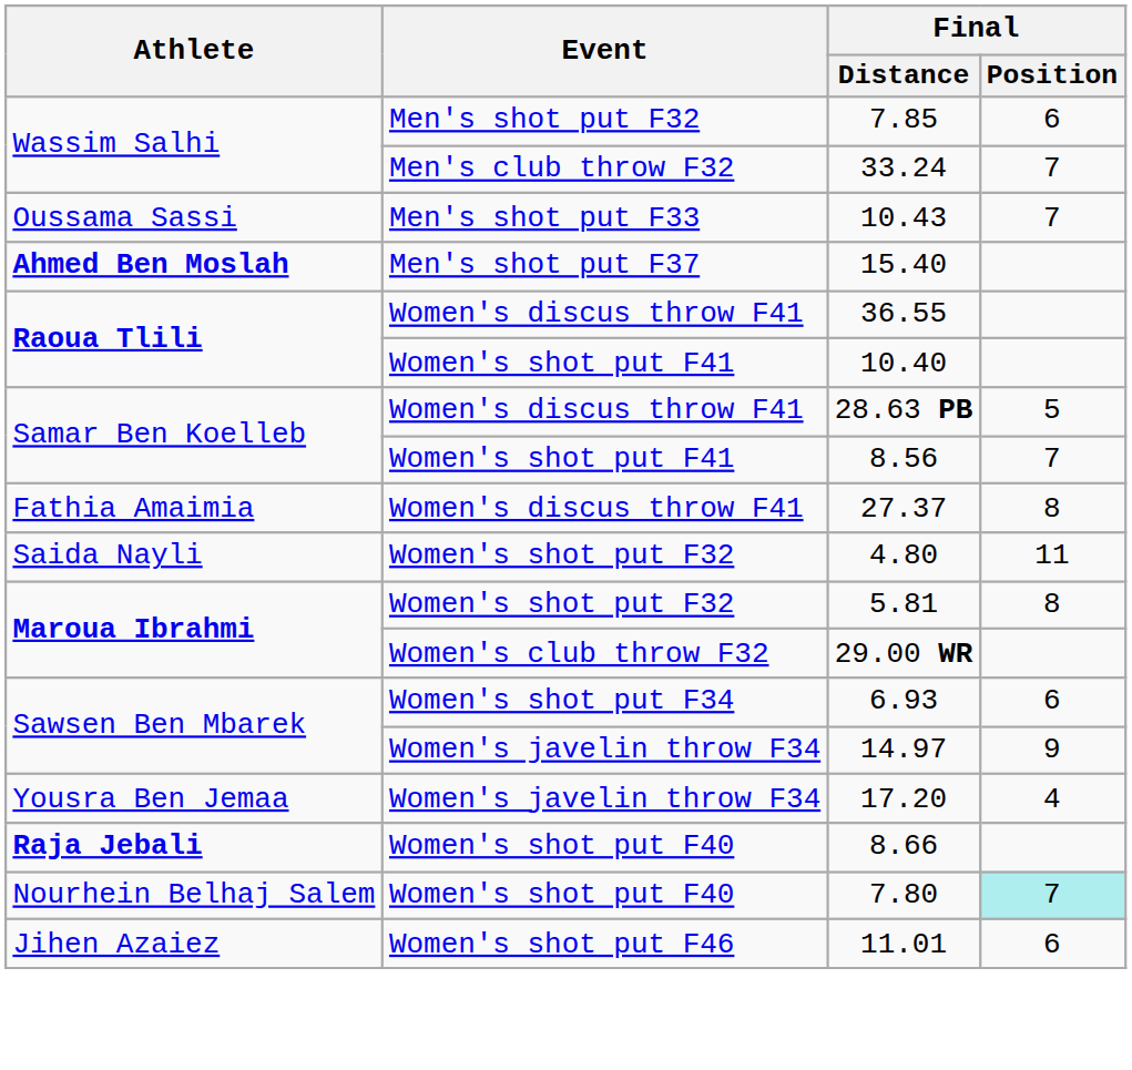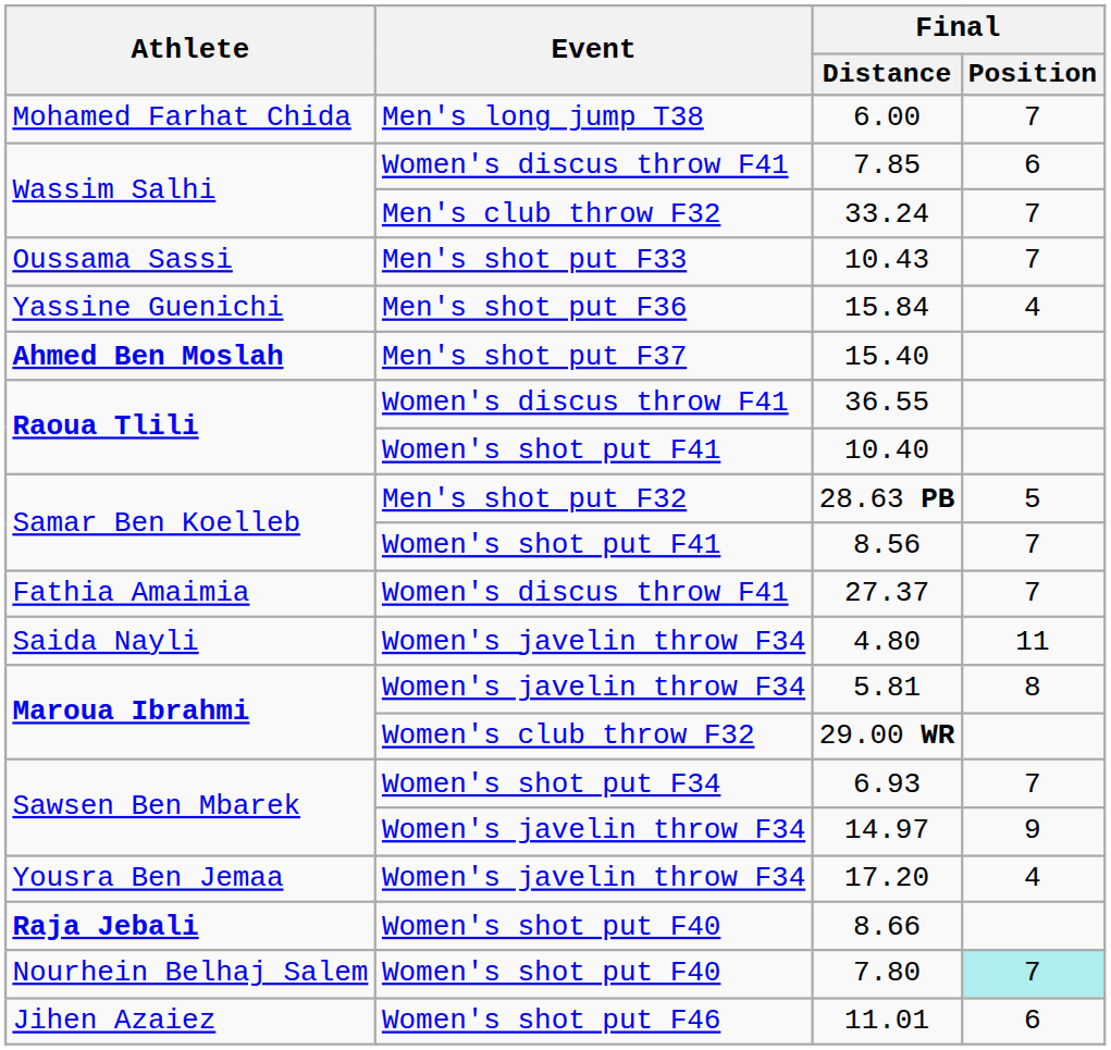 <table class=wikitable style="font-size:90%">
 <tr>
 <th rowspan="2">Athlete</th>
 <th rowspan="2">Event</th>
 <th colspan="2">Final</th>
 </tr>
 <tr style="font-size:95%">
 <th>Distance</th>
 <th>Position</th>
 </tr>
 <tr align=center>
+<td align=left><a href='#'>Mohamed Farhat Chida</a></td>
+<td align=left><a href='#'>Men's long jump T38</a></td>
+<td>6.00</td>
+<td>7</td>
+</tr>
+<tr align=center>
 <td align=left rowspan=2><a href='#'>Wassim Salhi</a></td>
-<td align=left><a href='#'>Men's shot put F32</a></td>
+<td align=left><a href='#'>Women's discus throw F41</a></td>
 <td>7.85</td>
 <td>6</td>
 </tr>
 <tr align=center>
 <td align=left><a href='#'>Men's club throw F32</a></td>
 <td>33.24</td>
 <td>7</td>
 </tr>
 <tr align=center>
 <td align=left><a href='#'>Oussama Sassi</a></td>
 <td align=left><a href='#'>Men's shot put F33</a></td>
 <td>10.43</td>
 <td>7</td>
+</tr>
+<tr align=center>
+<td align=left><a href='#'>Yassine Guenichi</a></td>
+<td align=left><a href='#'>Men's shot put F36</a></td>
+<td>15.84</td>
+<td>4</td>
 </tr>
 <tr align=center>
 <td align=left><strong><a href='#'>Ahmed Ben Moslah</a></strong></td>
 <td align=left><a href='#'>Men's shot put F37</a></td>
 <td>15.40</td>
 <td></td>
 </tr>
 <tr align=center>
 <td align=left rowspan=2><strong><a href='#'>Raoua Tlili</a></strong></td>
 <td align=left><a href='#'>Women's discus throw F41</a></td>
 <td>36.55</td>
 <td></td>
 </tr>
 <tr align=center>
 <td align=left><a href='#'>Women's shot put F41</a></td>
 <td>10.40</td>
 <td></td>
 </tr>
 <tr align=center>
 <td align=left rowspan=2><a href='#'>Samar Ben Koelleb</a></td>
-<td align=left><a href='#'>Women's discus throw F41</a></td>
+<td align=left><a href='#'>Men's shot put F32</a></td>
 <td>28.63 <strong>PB</strong></td>
 <td>5</td>
 </tr>
 <tr align=center>
 <td align=left><a href='#'>Women's shot put F41</a></td>
 <td>8.56</td>
 <td>7</td>
 </tr>
 <tr align=center>
 <td align=left><a href='#'>Fathia Amaimia</a></td>
 <td align=left><a href='#'>Women's discus throw F41</a></td>
 <td>27.37</td>
-<td>8</td>
+<td>7</td>
 </tr>
 <tr align=center>
 <td align=left><a href='#'>Saida Nayli</a></td>
-<td align=left><a href='#'>Women's shot put F32</a></td>
+<td align=left><a href='#'>Women's javelin throw F34</a></td>
 <td>4.80</td>
 <td>11</td>
 </tr>
 <tr align=center>
 <td align=left rowspan=2><strong><a href='#'>Maroua Ibrahmi</a></strong></td>
-<td align=left><a href='#'>Women's shot put F32</a></td>
+<td align=left><a href='#'>Women's javelin throw F34</a></td>
 <td>5.81</td>
 <td>8</td>
 </tr>
 <tr align=center>
 <td align=left><a href='#'>Women's club throw F32</a></td>
 <td>29.00 <strong>WR</strong></td>
 <td></td>
 </tr>
 <tr align=center>
 <td align=left rowspan=2><a href='#'>Sawsen Ben Mbarek</a></td>
 <td align=left><a href='#'>Women's shot put F34</a></td>
 <td>6.93</td>
-<td>6</td>
+<td>7</td>
 </tr>
 <tr align=center>
 <td align=left><a href='#'>Women's javelin throw F34</a></td>
 <td>14.97</td>
 <td>9</td>
 </tr>
 <tr align=center>
 <td align=left><a href='#'>Yousra Ben Jemaa</a></td>
 <td align=left><a href='#'>Women's javelin throw F34</a></td>
 <td>17.20</td>
 <td>4</td>
 </tr>
 <tr align=center>
 <td align=left><strong><a href='#'>Raja Jebali</a></strong></td>
 <td align=left><a href='#'>Women's shot put F40</a></td>
 <td>8.66</td>
 <td></td>
 </tr>
 <tr align=center>
 <td align=left><a href='#'>Nourhein Belhaj Salem</a></td>
 <td align=left><a href='#'>Women's shot put F40</a></td>
 <td>7.80</td>
 <td style="background: paleturquoise;">7</td>
 </tr>
 <tr align=center>
 <td align=left><a href='#'>Jihen Azaiez</a></td>
 <td align=left><a href='#'>Women's shot put F46</a></td>
 <td>11.01</td>
 <td>6</td>
 </tr>
 </table>
